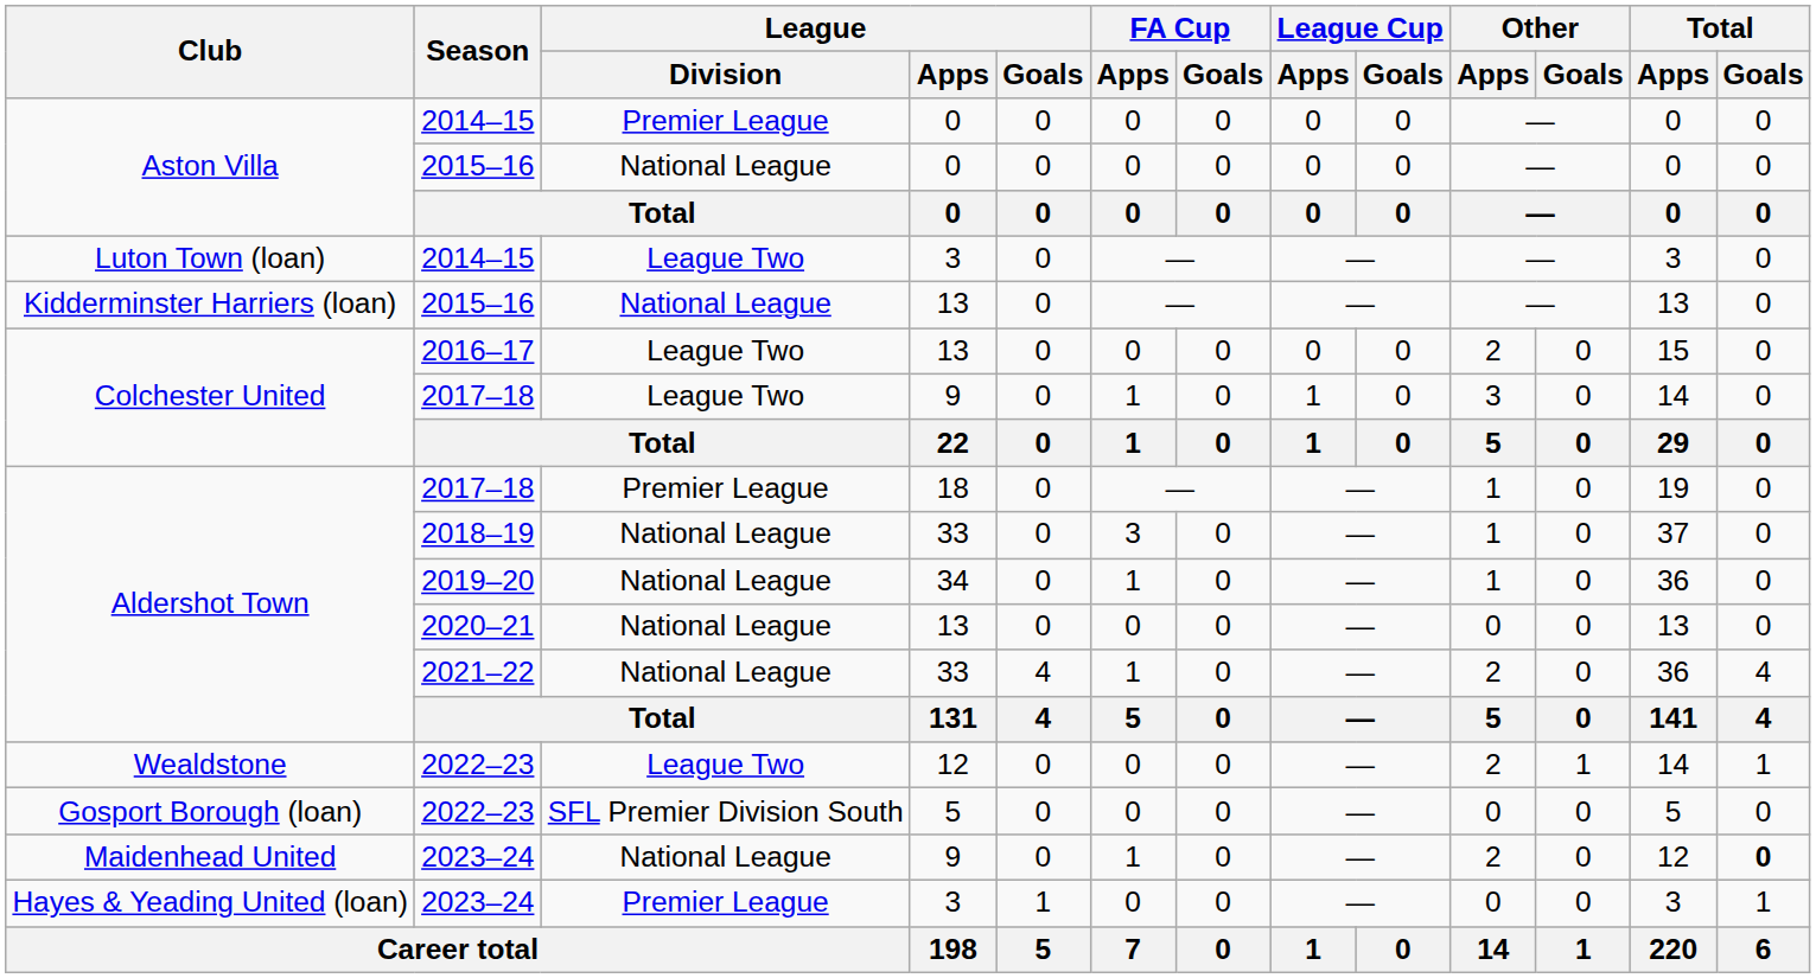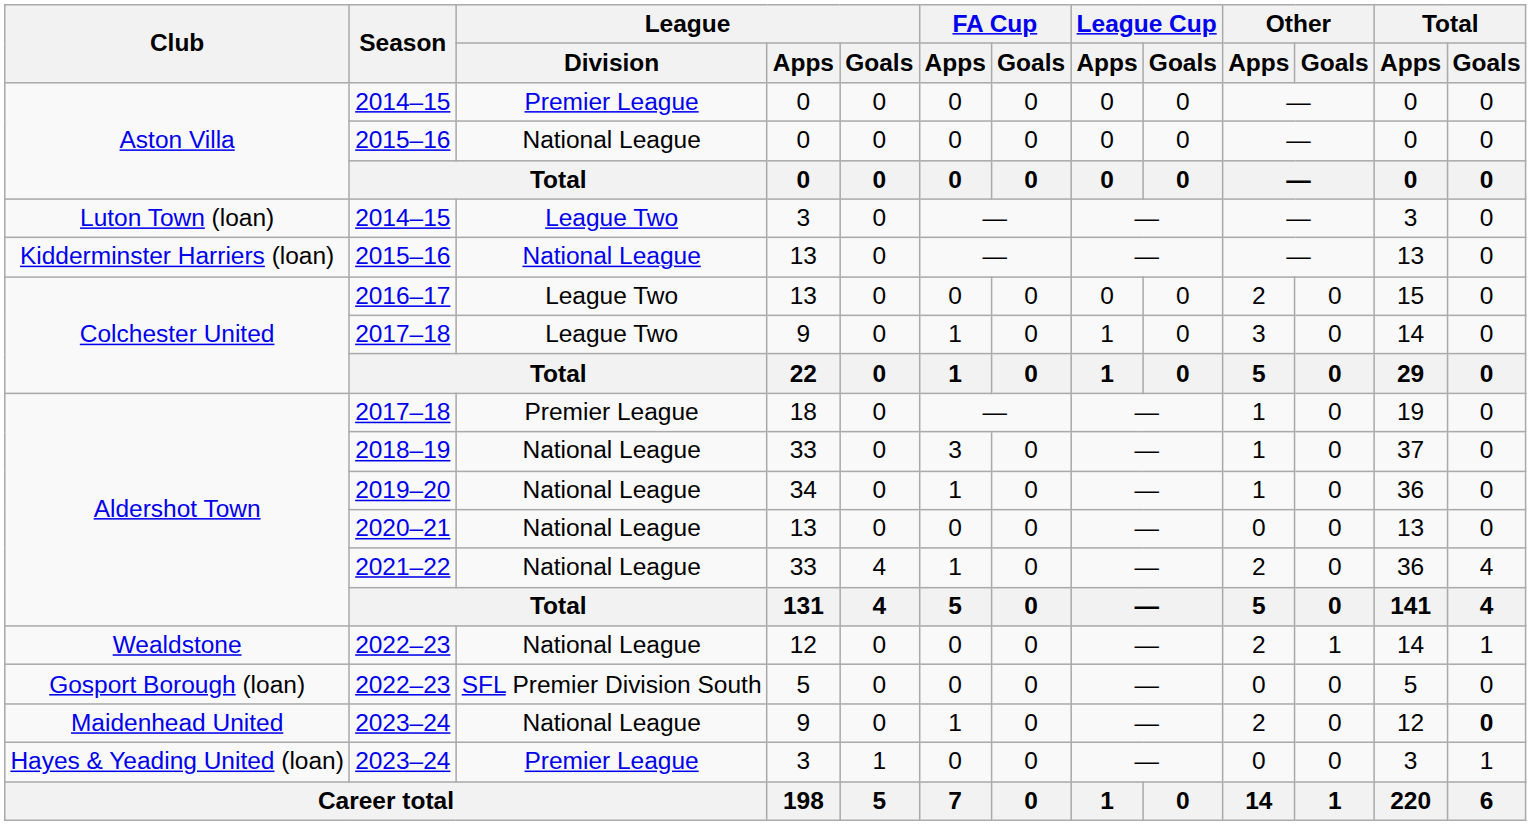 <table class=wikitable style=text-align:center>
 <tr>
 <th rowspan=2>Club</th>
 <th rowspan=2>Season</th>
 <th colspan=3>League</th>
 <th colspan=2><a href='#'>FA Cup</a></th>
 <th colspan=2><a href='#'>League Cup</a></th>
 <th colspan=2>Other</th>
 <th colspan=2>Total</th>
 </tr>
 <tr>
 <th>Division</th>
 <th>Apps</th>
 <th>Goals</th>
 <th>Apps</th>
 <th>Goals</th>
 <th>Apps</th>
 <th>Goals</th>
 <th>Apps</th>
 <th>Goals</th>
 <th>Apps</th>
 <th>Goals</th>
 </tr>
 <tr>
 <td rowspan=3><a href='#'>Aston Villa</a></td>
 <td><a href='#'>2014–15</a></td>
 <td><a href='#'>Premier League</a></td>
 <td>0</td>
 <td>0</td>
 <td>0</td>
 <td>0</td>
 <td>0</td>
 <td>0</td>
 <td colspan=2>—</td>
 <td>0</td>
 <td>0</td>
 </tr>
 <tr>
 <td><a href='#'>2015–16</a></td>
 <td>National League</td>
 <td>0</td>
 <td>0</td>
 <td>0</td>
 <td>0</td>
 <td>0</td>
 <td>0</td>
 <td colspan=2>—</td>
 <td>0</td>
 <td>0</td>
 </tr>
 <tr>
 <th colspan=2>Total</th>
 <th>0</th>
 <th>0</th>
 <th>0</th>
 <th>0</th>
 <th>0</th>
 <th>0</th>
 <th colspan=2>—</th>
 <th>0</th>
 <th>0</th>
 </tr>
 <tr>
 <td><a href='#'>Luton Town</a> (loan)</td>
 <td><a href='#'>2014–15</a></td>
 <td><a href='#'>League Two</a></td>
 <td>3</td>
 <td>0</td>
 <td colspan=2>—</td>
 <td colspan=2>—</td>
 <td colspan=2>—</td>
 <td>3</td>
 <td>0</td>
 </tr>
 <tr>
 <td><a href='#'>Kidderminster Harriers</a> (loan)</td>
 <td><a href='#'>2015–16</a></td>
 <td><a href='#'>National League</a></td>
 <td>13</td>
 <td>0</td>
 <td colspan=2>—</td>
 <td colspan=2>—</td>
 <td colspan=2>—</td>
 <td>13</td>
 <td>0</td>
 </tr>
 <tr>
 <td rowspan=3><a href='#'>Colchester United</a></td>
 <td><a href='#'>2016–17</a></td>
 <td>League Two</td>
 <td>13</td>
 <td>0</td>
 <td>0</td>
 <td>0</td>
 <td>0</td>
 <td>0</td>
 <td>2</td>
 <td>0</td>
 <td>15</td>
 <td>0</td>
 </tr>
 <tr>
 <td><a href='#'>2017–18</a></td>
 <td>League Two</td>
 <td>9</td>
 <td>0</td>
 <td>1</td>
 <td>0</td>
 <td>1</td>
 <td>0</td>
 <td>3</td>
 <td>0</td>
 <td>14</td>
 <td>0</td>
 </tr>
 <tr>
 <th colspan=2>Total</th>
 <th>22</th>
 <th>0</th>
 <th>1</th>
 <th>0</th>
 <th>1</th>
 <th>0</th>
 <th>5</th>
 <th>0</th>
 <th>29</th>
 <th>0</th>
 </tr>
 <tr>
 <td rowspan=6><a href='#'>Aldershot Town</a></td>
 <td><a href='#'>2017–18</a></td>
 <td>Premier League</td>
 <td>18</td>
 <td>0</td>
 <td colspan=2>—</td>
 <td colspan=2>—</td>
 <td>1</td>
 <td>0</td>
 <td>19</td>
 <td>0</td>
 </tr>
 <tr>
 <td><a href='#'>2018–19</a></td>
 <td>National League</td>
 <td>33</td>
 <td>0</td>
 <td>3</td>
 <td>0</td>
 <td colspan=2>—</td>
 <td>1</td>
 <td>0</td>
 <td>37</td>
 <td>0</td>
 </tr>
 <tr>
 <td><a href='#'>2019–20</a></td>
 <td>National League</td>
 <td>34</td>
 <td>0</td>
 <td>1</td>
 <td>0</td>
 <td colspan=2>—</td>
 <td>1</td>
 <td>0</td>
 <td>36</td>
 <td>0</td>
 </tr>
 <tr>
 <td><a href='#'>2020–21</a></td>
 <td>National League</td>
 <td>13</td>
 <td>0</td>
 <td>0</td>
 <td>0</td>
 <td colspan="2">—</td>
 <td>0</td>
 <td>0</td>
 <td>13</td>
 <td>0</td>
 </tr>
 <tr>
 <td><a href='#'>2021–22</a></td>
 <td>National League</td>
 <td>33</td>
 <td>4</td>
 <td>1</td>
 <td>0</td>
 <td colspan="2">—</td>
 <td>2</td>
 <td>0</td>
 <td>36</td>
 <td>4</td>
 </tr>
 <tr>
 <th colspan=2>Total</th>
 <th>131</th>
 <th>4</th>
 <th>5</th>
 <th>0</th>
 <th colspan=2>—</th>
 <th>5</th>
 <th>0</th>
 <th>141</th>
 <th>4</th>
 </tr>
 <tr>
 <td><a href='#'>Wealdstone</a></td>
 <td><a href='#'>2022–23</a></td>
-<td><a href='#'>League Two</a></td>
+<td>National League</td>
 <td>12</td>
 <td>0</td>
 <td>0</td>
 <td>0</td>
 <td colspan="2">—</td>
 <td>2</td>
 <td>1</td>
 <td>14</td>
 <td>1</td>
 </tr>
 <tr>
 <td><a href='#'>Gosport Borough</a> (loan)</td>
 <td><a href='#'>2022–23</a></td>
 <td><a href='#'>SFL</a> Premier Division South</td>
 <td>5</td>
 <td>0</td>
 <td>0</td>
 <td>0</td>
 <td colspan="2">—</td>
 <td>0</td>
 <td>0</td>
 <td>5</td>
 <td>0</td>
 </tr>
 <tr>
 <td><a href='#'>Maidenhead United</a></td>
 <td><a href='#'>2023–24</a></td>
 <td>National League</td>
 <td>9</td>
 <td>0</td>
 <td>1</td>
 <td>0</td>
 <td colspan="2">—</td>
 <td>2</td>
 <td>0</td>
 <td>12</td>
 <td><strong>0</strong></td>
 </tr>
 <tr>
 <td><a href='#'>Hayes & Yeading United</a> (loan)</td>
 <td><a href='#'>2023–24</a></td>
 <td><a href='#'>Premier League</a></td>
 <td>3</td>
 <td>1</td>
 <td>0</td>
 <td>0</td>
 <td colspan="2">—</td>
 <td>0</td>
 <td>0</td>
 <td>3</td>
 <td>1</td>
 </tr>
 <tr>
 <th colspan=3>Career total</th>
 <th>198</th>
 <th>5</th>
 <th>7</th>
 <th>0</th>
 <th>1</th>
 <th>0</th>
 <th>14</th>
 <th>1</th>
 <th>220</th>
 <th>6</th>
 </tr>
 </table>
